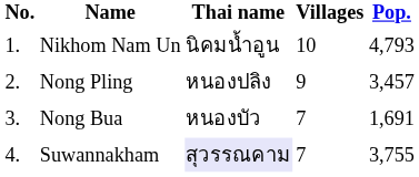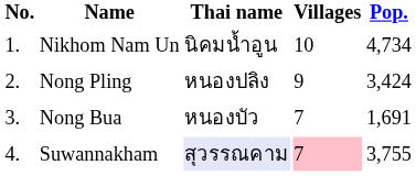 <table>
 <tr>
 <th>No.</th>
 <th>Name</th>
 <th>Thai name</th>
 <th>Villages</th>
 <th><a href='#'>Pop.</a></th>
 </tr>
 <tr>
 <td>1.</td>
 <td>Nikhom Nam Un</td>
 <td>นิคมน้ำอูน</td>
 <td>10</td>
-<td>4,793</td>
+<td>4,734</td>
 <td></td>
 </tr>
 <tr>
 <td>2.</td>
 <td>Nong Pling</td>
 <td>หนองปลิง</td>
 <td>9</td>
-<td>3,457</td>
+<td>3,424</td>
 <td></td>
 </tr>
 <tr>
 <td>3.</td>
 <td>Nong Bua</td>
 <td>หนองบัว</td>
 <td>7</td>
 <td>1,691</td>
 <td></td>
 </tr>
 <tr>
 <td>4.</td>
 <td>Suwannakham</td>
 <td style="background: lavender;">สุวรรณคาม</td>
-<td>7</td>
+<td style="background: pink;">7</td>
 <td>3,755</td>
 <td></td>
 </tr>
 </table>
